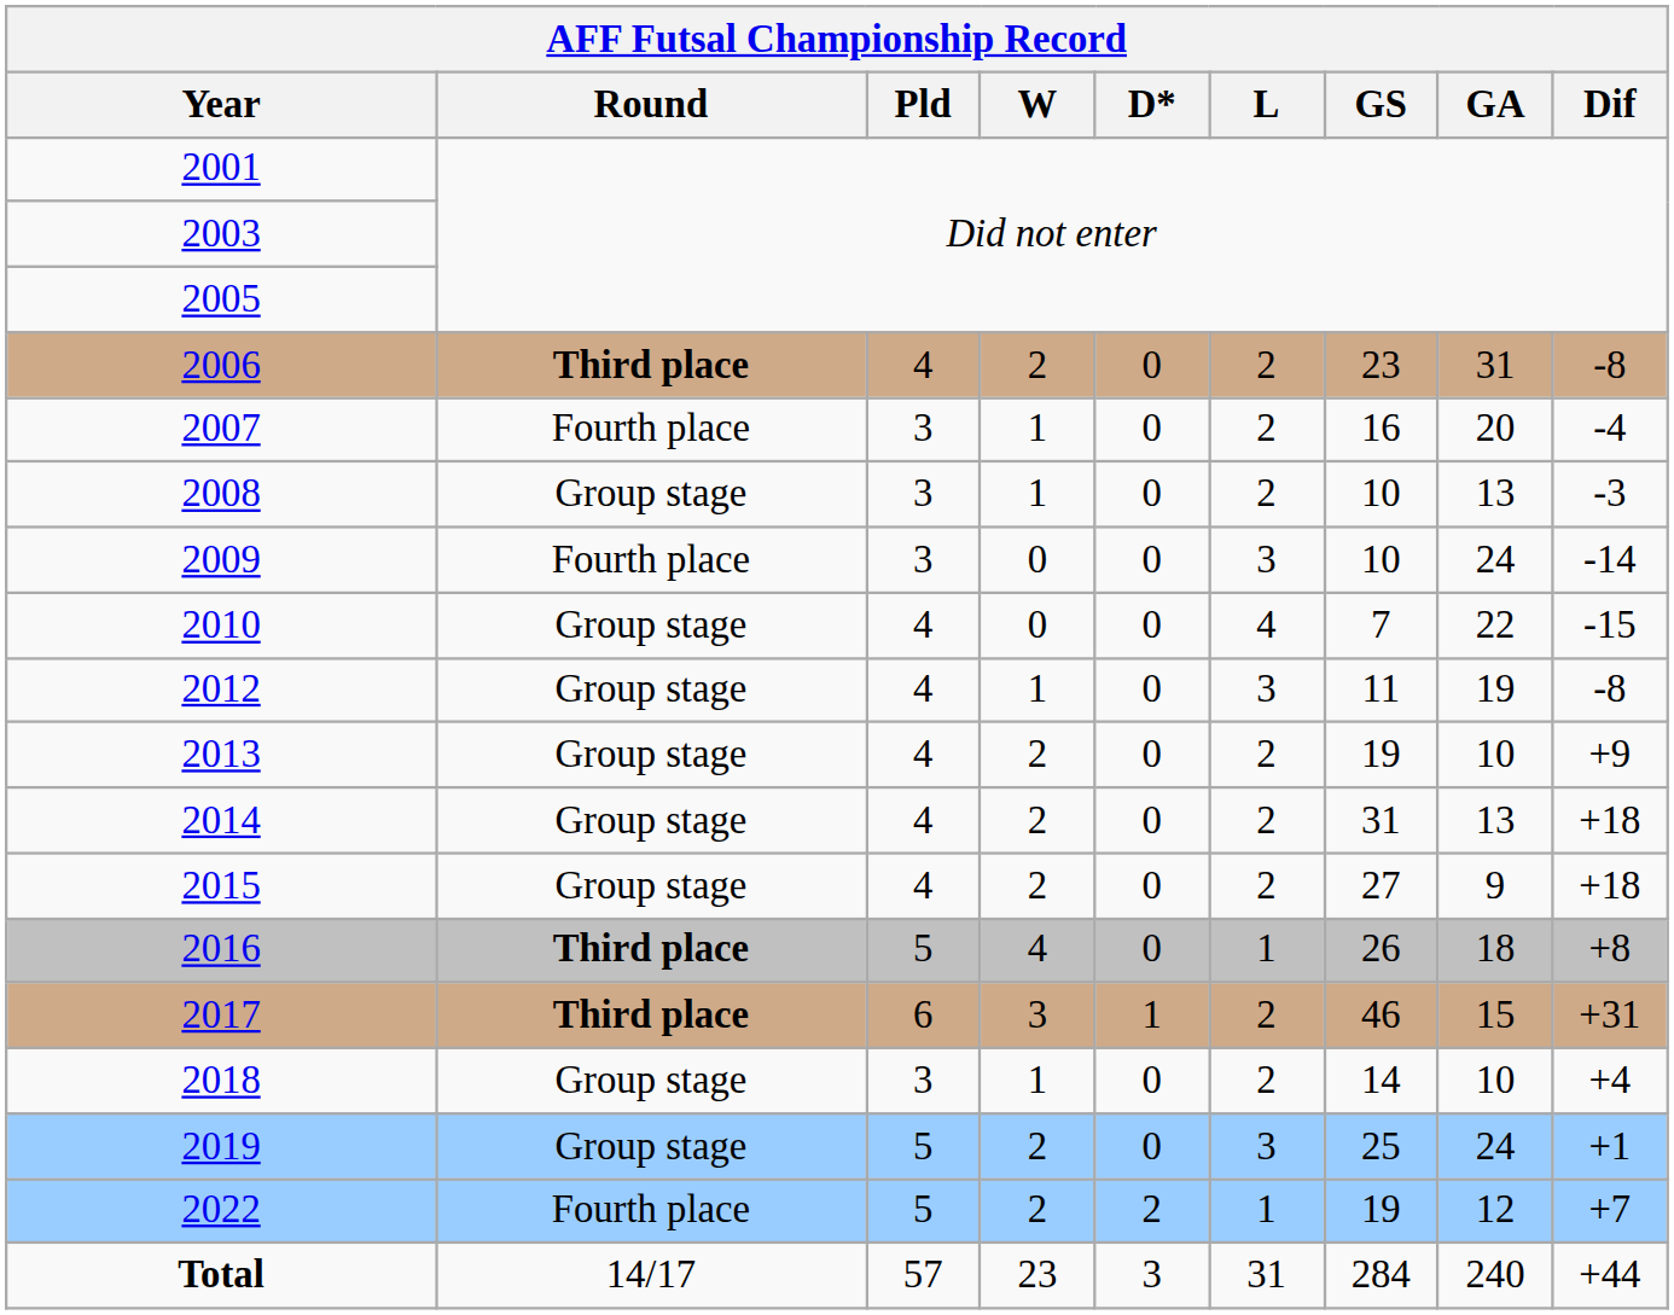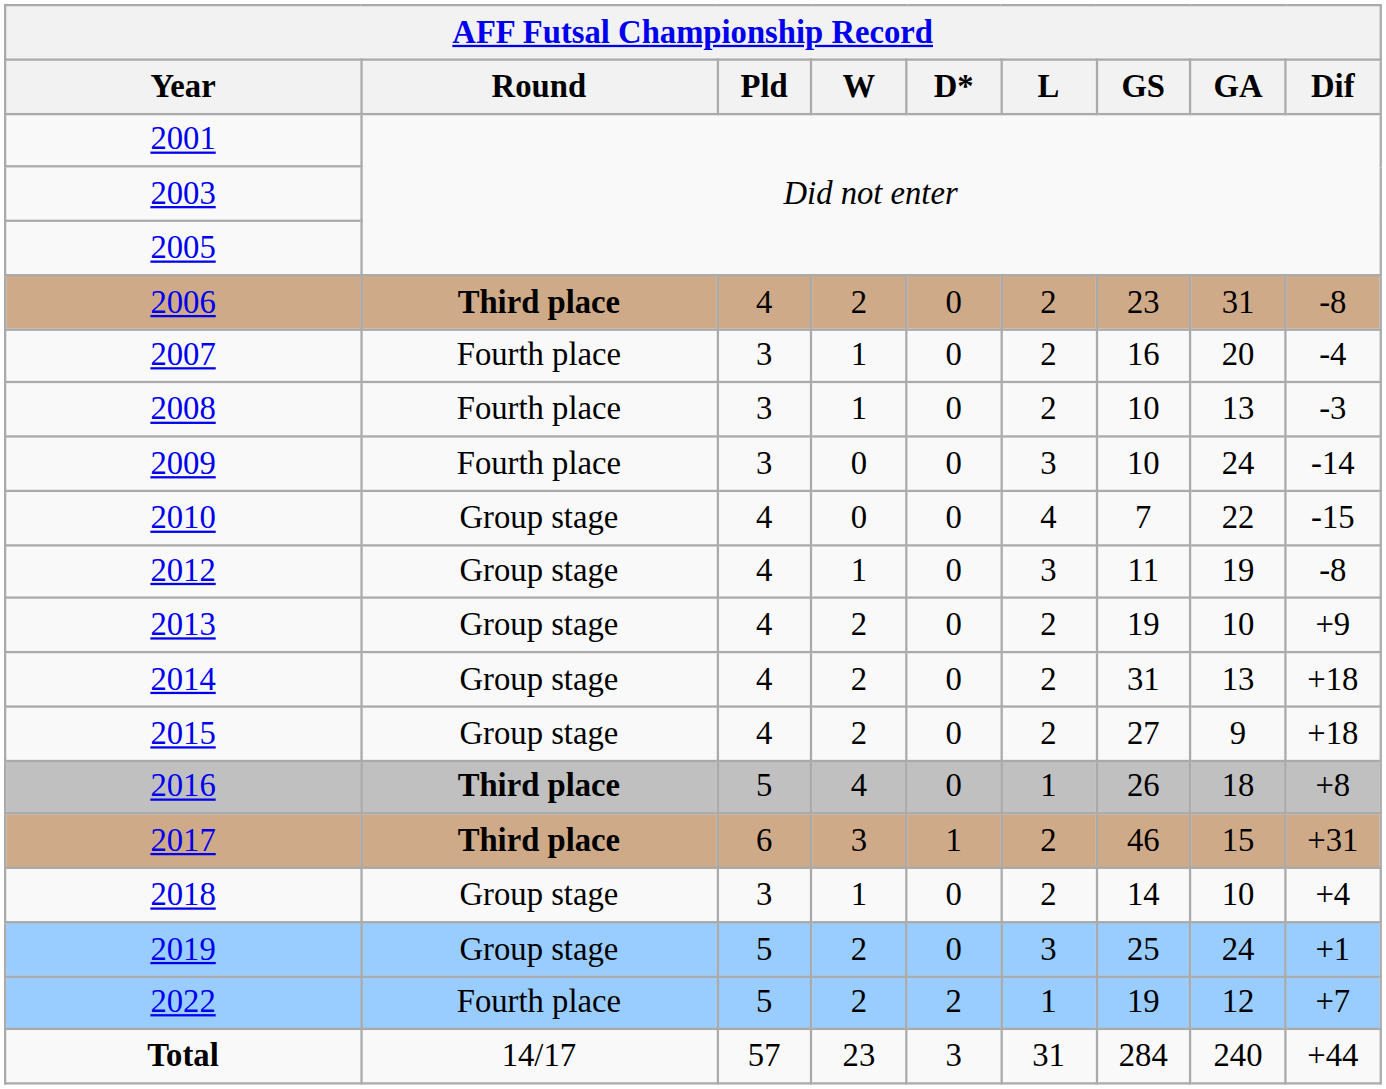 <table class="wikitable" style="text-align: center;font-size:90%;">
 <tr>
 <th colspan=9><a href='#'>AFF Futsal Championship Record</a></th>
 </tr>
 <tr>
 <th width=150>Year</th>
 <th width=150>Round</th>
 <th width=35>Pld</th>
 <th width=35>W</th>
 <th width=35>D*</th>
 <th width=35>L</th>
 <th width=35>GS</th>
 <th width=35>GA</th>
 <th width=35>Dif</th>
 </tr>
 <tr>
 <td> <a href='#'>2001</a></td>
 <td colspan="8" rowspan="3"><em>Did not enter</em></td>
 </tr>
 <tr>
 <td> <a href='#'>2003</a></td>
 </tr>
 <tr>
 <td> <a href='#'>2005</a></td>
 </tr>
 <tr bgcolor=#CFAA88>
 <td> <a href='#'>2006</a></td>
 <td><strong>Third place</strong></td>
 <td>4</td>
 <td>2</td>
 <td>0</td>
 <td>2</td>
 <td>23</td>
 <td>31</td>
 <td>-8</td>
 </tr>
 <tr>
 <td> <a href='#'>2007</a></td>
 <td>Fourth place</td>
 <td>3</td>
 <td>1</td>
 <td>0</td>
 <td>2</td>
 <td>16</td>
 <td>20</td>
 <td>-4</td>
 </tr>
 <tr>
 <td> <a href='#'>2008</a></td>
-<td>Group stage</td>
+<td>Fourth place</td>
 <td>3</td>
 <td>1</td>
 <td>0</td>
 <td>2</td>
 <td>10</td>
 <td>13</td>
 <td>-3</td>
 </tr>
 <tr>
 <td> <a href='#'>2009</a></td>
 <td>Fourth place</td>
 <td>3</td>
 <td>0</td>
 <td>0</td>
 <td>3</td>
 <td>10</td>
 <td>24</td>
 <td>-14</td>
 </tr>
 <tr>
 <td> <a href='#'>2010</a></td>
 <td>Group stage</td>
 <td>4</td>
 <td>0</td>
 <td>0</td>
 <td>4</td>
 <td>7</td>
 <td>22</td>
 <td>-15</td>
 </tr>
 <tr>
 <td> <a href='#'>2012</a></td>
 <td>Group stage</td>
 <td>4</td>
 <td>1</td>
 <td>0</td>
 <td>3</td>
 <td>11</td>
 <td>19</td>
 <td>-8</td>
 </tr>
 <tr>
 <td> <a href='#'>2013</a></td>
 <td>Group stage</td>
 <td>4</td>
 <td>2</td>
 <td>0</td>
 <td>2</td>
 <td>19</td>
 <td>10</td>
 <td>+9</td>
 </tr>
 <tr>
 <td> <a href='#'>2014</a></td>
 <td>Group stage</td>
 <td>4</td>
 <td>2</td>
 <td>0</td>
 <td>2</td>
 <td>31</td>
 <td>13</td>
 <td>+18</td>
 </tr>
 <tr>
 <td> <a href='#'>2015</a></td>
 <td>Group stage</td>
 <td>4</td>
 <td>2</td>
 <td>0</td>
 <td>2</td>
 <td>27</td>
 <td>9</td>
 <td>+18</td>
 </tr>
 <tr bgcolor=silver>
 <td> <a href='#'>2016</a></td>
 <td><strong>Third place</strong></td>
 <td>5</td>
 <td>4</td>
 <td>0</td>
 <td>1</td>
 <td>26</td>
 <td>18</td>
 <td>+8</td>
 </tr>
 <tr bgcolor=#CFAA88>
 <td> <a href='#'>2017</a></td>
 <td><strong>Third place</strong></td>
 <td>6</td>
 <td>3</td>
 <td>1</td>
 <td>2</td>
 <td>46</td>
 <td>15</td>
 <td>+31</td>
 </tr>
 <tr>
 <td> <a href='#'>2018</a></td>
 <td>Group stage</td>
 <td>3</td>
 <td>1</td>
 <td>0</td>
 <td>2</td>
 <td>14</td>
 <td>10</td>
 <td>+4</td>
 </tr>
 <tr bgcolor=#9acdff>
 <td> <a href='#'>2019</a></td>
 <td>Group stage</td>
 <td>5</td>
 <td>2</td>
 <td>0</td>
 <td>3</td>
 <td>25</td>
 <td>24</td>
 <td>+1</td>
 </tr>
 <tr bgcolor=#9acdff>
 <td> <a href='#'>2022</a></td>
 <td>Fourth place</td>
 <td>5</td>
 <td>2</td>
 <td>2</td>
 <td>1</td>
 <td>19</td>
 <td>12</td>
 <td>+7</td>
 </tr>
 <tr>
 <td><strong>Total</strong></td>
 <td>14/17</td>
 <td>57</td>
 <td>23</td>
 <td>3</td>
 <td>31</td>
 <td>284</td>
 <td>240</td>
 <td>+44</td>
 </tr>
 </table>
